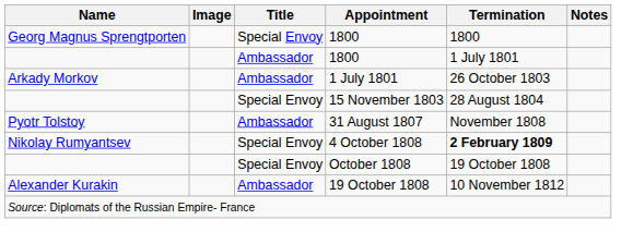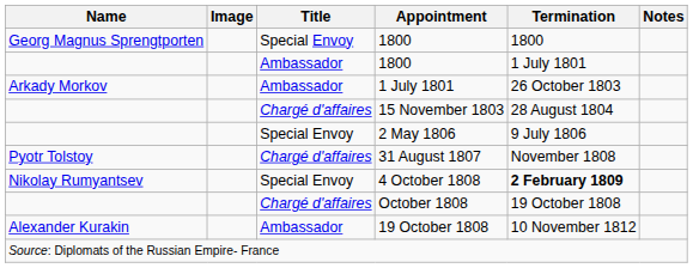 <table class="wikitable">
 <tr valign="middle">
 <th>Name</th>
 <th>Image</th>
 <th>Title</th>
 <th>Appointment</th>
 <th>Termination</th>
 <th>Notes</th>
 </tr>
 <tr>
 <td><a href='#'>Georg Magnus Sprengtporten</a></td>
 <td></td>
 <td>Special <a href='#'>Envoy</a></td>
 <td>1800</td>
 <td>1800</td>
 <td></td>
 </tr>
 <tr>
 <td></td>
 <td></td>
 <td><a href='#'>Ambassador</a></td>
 <td>1800</td>
 <td>1 July 1801</td>
 <td></td>
 </tr>
 <tr>
 <td><a href='#'>Arkady Morkov</a></td>
 <td></td>
 <td><a href='#'>Ambassador</a></td>
 <td>1 July 1801</td>
 <td>26 October 1803</td>
 <td></td>
 </tr>
 <tr>
 <td></td>
 <td></td>
-<td>Special Envoy</td>
+<td><em><a href='#'>Chargé d'affaires</a></em></td>
 <td>15 November 1803</td>
 <td>28 August 1804</td>
 <td></td>
 </tr>
 <tr>
+<td></td>
+<td></td>
+<td>Special Envoy</td>
+<td>2 May 1806</td>
+<td>9 July 1806</td>
+<td></td>
+</tr>
+<tr>
 <td><a href='#'>Pyotr Tolstoy</a></td>
 <td></td>
-<td><a href='#'>Ambassador</a></td>
+<td><em><a href='#'>Chargé d'affaires</a></em></td>
 <td>31 August 1807</td>
 <td>November 1808</td>
 <td></td>
 </tr>
 <tr>
 <td><a href='#'>Nikolay Rumyantsev</a></td>
 <td></td>
 <td>Special Envoy</td>
 <td>4 October 1808</td>
 <td><strong>2 February 1809</strong></td>
 <td></td>
 </tr>
 <tr>
 <td></td>
 <td></td>
-<td>Special Envoy</td>
+<td><em><a href='#'>Chargé d'affaires</a></em></td>
 <td>October 1808</td>
 <td>19 October 1808</td>
 <td></td>
 </tr>
 <tr>
 <td><a href='#'>Alexander Kurakin</a></td>
 <td></td>
 <td><a href='#'>Ambassador</a></td>
 <td>19 October 1808</td>
 <td>10 November 1812</td>
 <td></td>
 </tr>
 <tr>
 <td colspan=6><small><em>Source</em>: Diplomats of the Russian Empire- France</small></td>
 </tr>
 </table>
